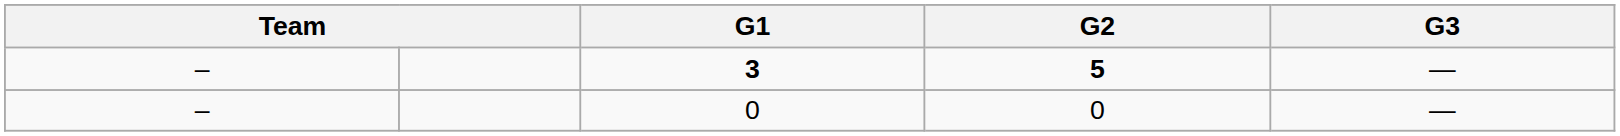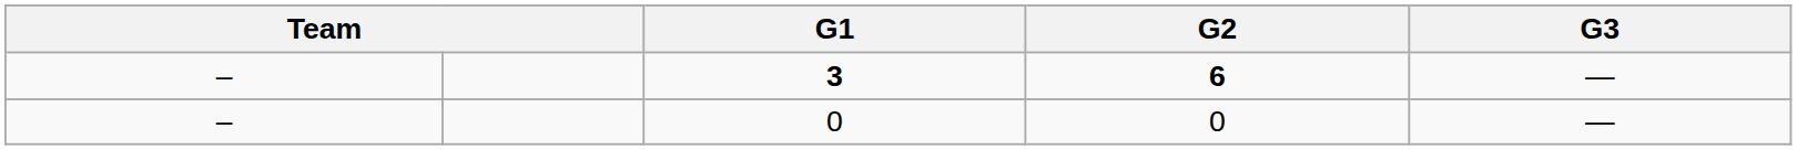 <table class="wikitable" style="font-size:90%; width: 55%; text-align: center">
 <tr>
 <th colspan=2>Team</th>
 <th>G1</th>
 <th>G2</th>
 <th>G3</th>
 </tr>
 <tr>
 <td>–</td>
 <td><strong></strong></td>
 <td><strong>3</strong></td>
-<td><strong>5</strong></td>
+<td><strong>6</strong></td>
 <td>—</td>
 </tr>
 <tr>
 <td>–</td>
 <td></td>
 <td>0</td>
 <td>0</td>
 <td>—</td>
 </tr>
 </table>
